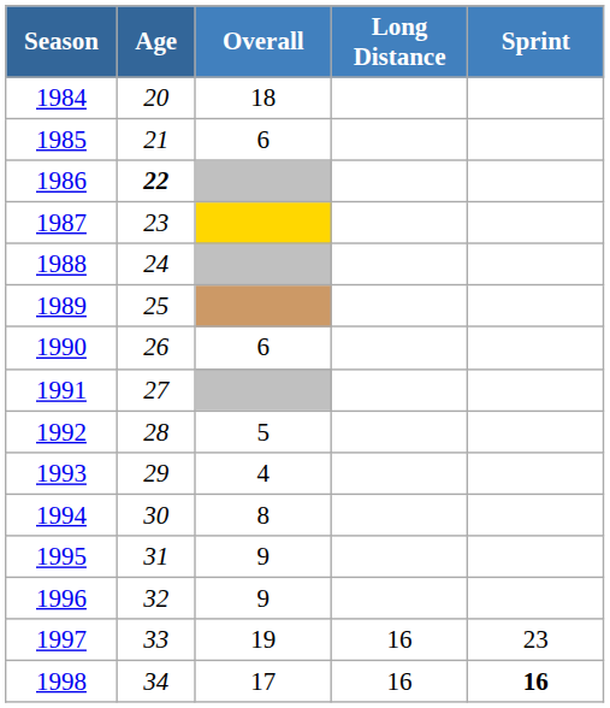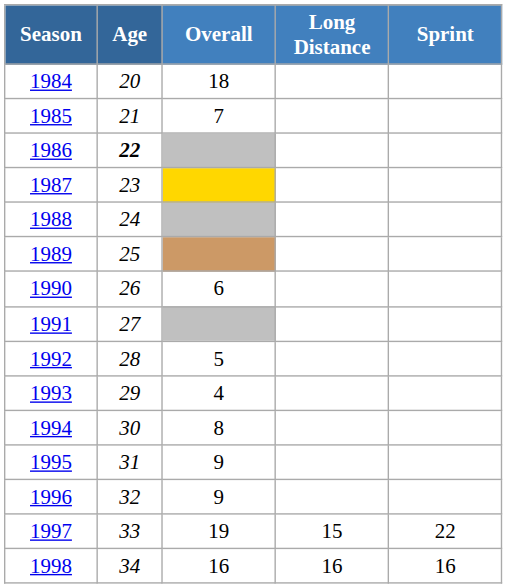 <table class="wikitable" style="font-size:95%; text-align:center; border:grey solid 1px; border-collapse:collapse; background:#ffffff;">
 <tr>
 <th style="background-color:#369; color:white; width:60px;" rowspan="2"> Season </th>
 <th style="background-color:#369; color:white; width:40px;" rowspan="2"> Age </th>
 </tr>
 <tr>
 <th style="background-color:#4180be; color:white; width:75px;">Overall</th>
 <th style="background-color:#4180be; color:white; width:75px;">Long Distance</th>
 <th style="background-color:#4180be; color:white; width:75px;">Sprint</th>
 </tr>
 <tr>
 <td><a href='#'>1984</a></td>
 <td><em>20</em></td>
 <td>18</td>
 <td></td>
 <td></td>
 </tr>
 <tr>
 <td><a href='#'>1985</a></td>
 <td><em>21</em></td>
-<td>6</td>
+<td>7</td>
 <td></td>
 <td></td>
 </tr>
 <tr>
 <td><a href='#'>1986</a></td>
 <td><strong><em>22</em></strong></td>
 <td style="background:silver;"></td>
 <td></td>
 <td></td>
 </tr>
 <tr>
 <td><a href='#'>1987</a></td>
 <td><em>23</em></td>
 <td style="background:gold;"></td>
 <td></td>
 <td></td>
 </tr>
 <tr>
 <td><a href='#'>1988</a></td>
 <td><em>24</em></td>
 <td style="background:silver;"></td>
 <td></td>
 <td></td>
 </tr>
 <tr>
 <td><a href='#'>1989</a></td>
 <td><em>25</em></td>
 <td style="background:#c96;"></td>
 <td></td>
 <td></td>
 </tr>
 <tr>
 <td><a href='#'>1990</a></td>
 <td><em>26</em></td>
 <td>6</td>
 <td></td>
 <td></td>
 </tr>
 <tr>
 <td><a href='#'>1991</a></td>
 <td><em>27</em></td>
 <td style="background:silver;"></td>
 <td></td>
 <td></td>
 </tr>
 <tr>
 <td><a href='#'>1992</a></td>
 <td><em>28</em></td>
 <td>5</td>
 <td></td>
 <td></td>
 </tr>
 <tr>
 <td><a href='#'>1993</a></td>
 <td><em>29</em></td>
 <td>4</td>
 <td></td>
 <td></td>
 </tr>
 <tr>
 <td><a href='#'>1994</a></td>
 <td><em>30</em></td>
 <td>8</td>
 <td></td>
 <td></td>
 </tr>
 <tr>
 <td><a href='#'>1995</a></td>
 <td><em>31</em></td>
 <td>9</td>
 <td></td>
 <td></td>
 </tr>
 <tr>
 <td><a href='#'>1996</a></td>
 <td><em>32</em></td>
 <td>9</td>
 <td></td>
 <td></td>
 </tr>
 <tr>
 <td><a href='#'>1997</a></td>
 <td><em>33</em></td>
 <td>19</td>
-<td>16</td>
-<td>23</td>
+<td>15</td>
+<td>22</td>
 </tr>
 <tr>
 <td><a href='#'>1998</a></td>
 <td><em>34</em></td>
-<td>17</td>
 <td>16</td>
-<td><strong>16</strong></td>
+<td>16</td>
+<td>16</td>
 </tr>
 </table>
